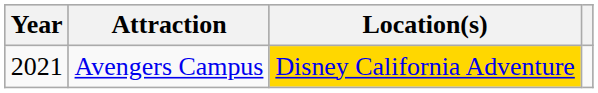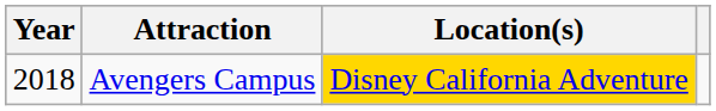 <table class="wikitable sortable" style="text-align:center">
 <tr>
 <th>Year</th>
 <th>Attraction</th>
 <th>Location(s)</th>
 <th></th>
 </tr>
 <tr>
-<td>2021</td>
+<td>2018</td>
 <td><a href='#'>Avengers Campus</a></td>
 <td style="background: gold;"><a href='#'>Disney California Adventure</a></td>
 <td></td>
 </tr>
 </table>
